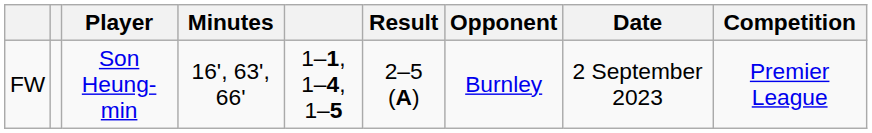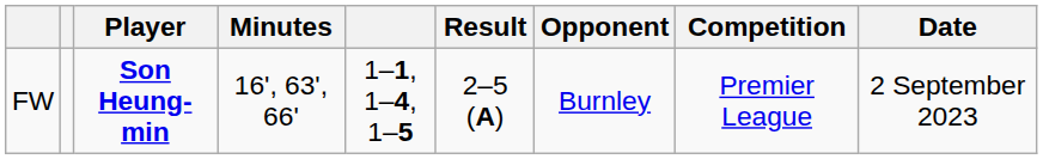 <table class="wikitable sortable" style="text-align:center">
 <tr>
 <th></th>
 <th></th>
 <th>Player</th>
 <th>Minutes</th>
 <th></th>
 <th>Result</th>
 <th>Opponent</th>
+<th>Competition</th>
 <th>Date</th>
-<th>Competition</th>
 </tr>
 <tr>
 <td>FW</td>
 <td></td>
-<td><a href='#'>Son Heung-min</a></td>
+<td><strong><a href='#'>Son Heung-min</a></strong></td>
 <td>16', 63', 66'</td>
 <td>1–<strong>1</strong>, 1–<strong>4</strong>, 1–<strong>5</strong></td>
 <td>2–5 (<strong>A</strong>)</td>
 <td><a href='#'>Burnley</a></td>
+<td><a href='#'>Premier League</a></td>
 <td>2 September 2023</td>
-<td><a href='#'>Premier League</a></td>
 </tr>
 </table>
